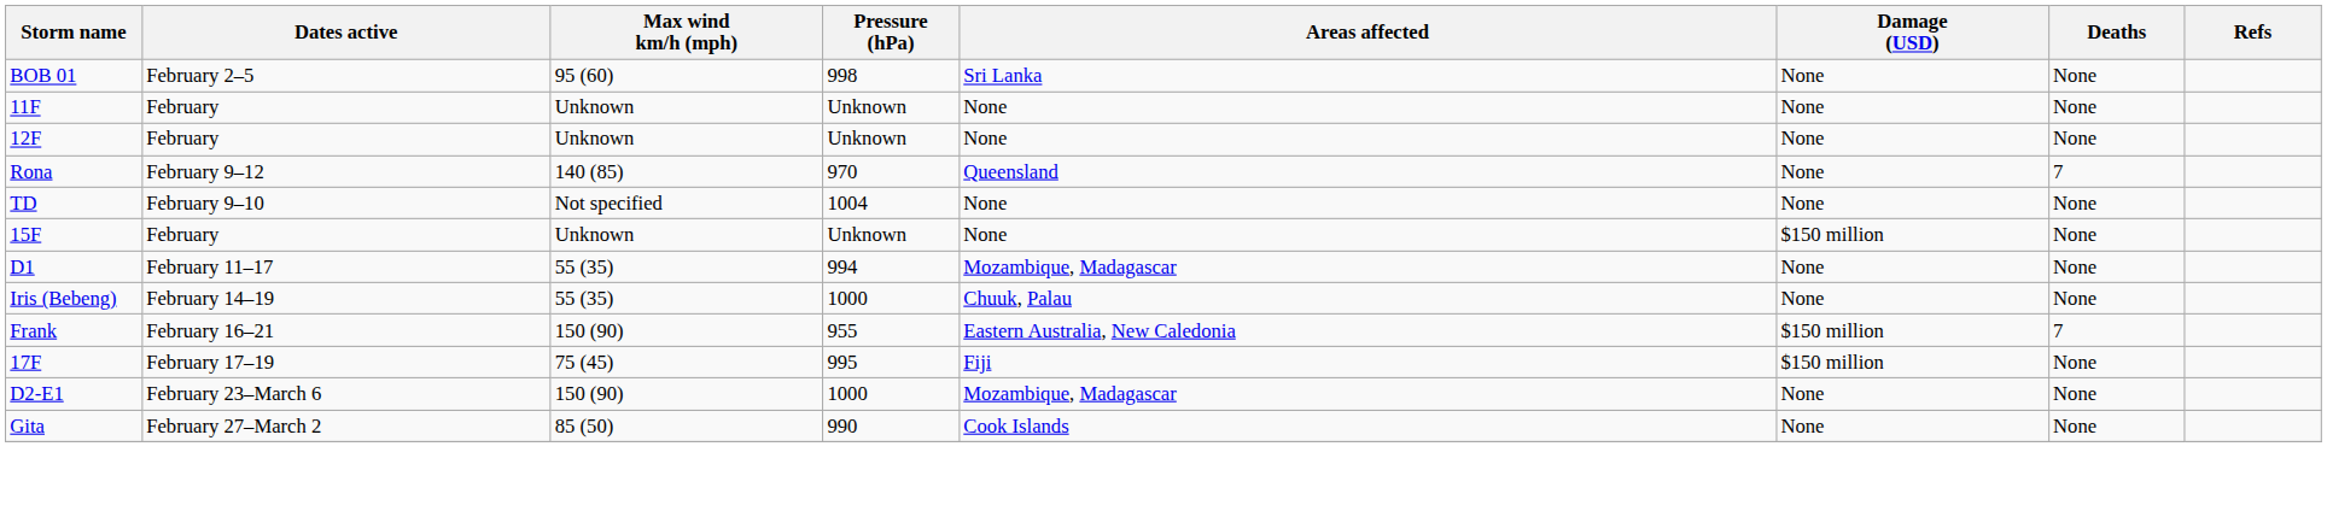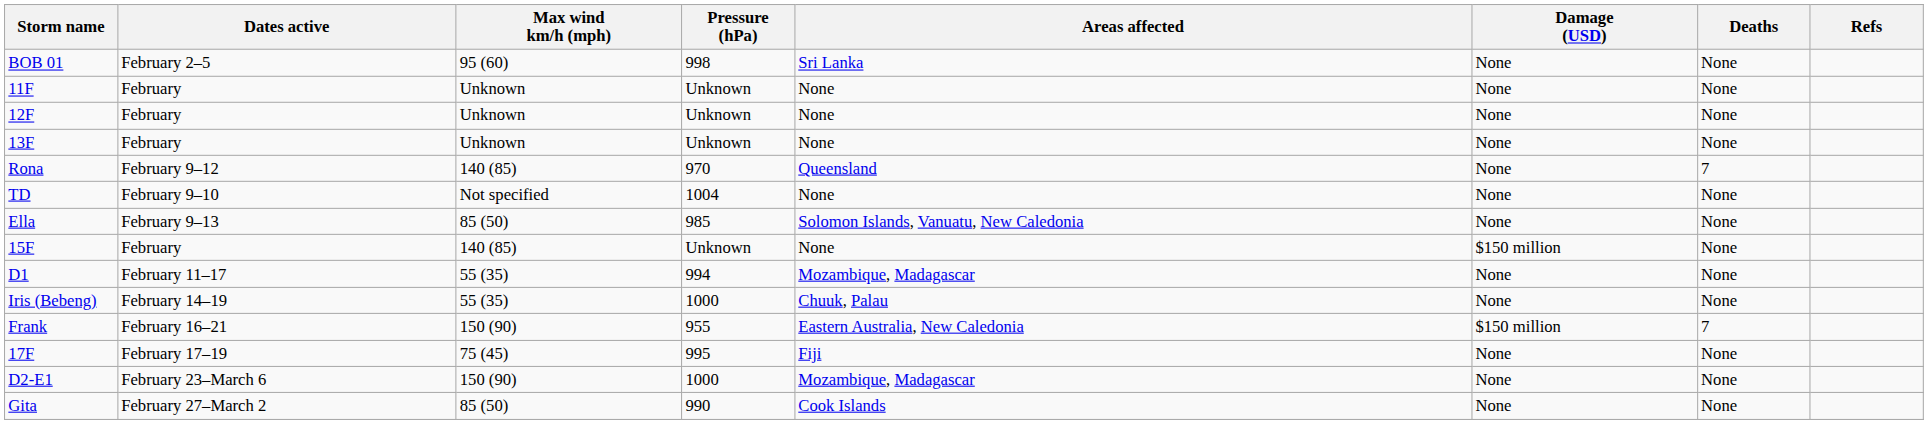 <table class="wikitable sortable">
 <tr>
 <th width="5%">Storm name</th>
 <th width="15%">Dates active</th>
 <th width="10%">Max wind<br>km/h (mph)</th>
 <th width="5%">Pressure<br>(hPa)</th>
 <th width="30%">Areas affected</th>
 <th width="10%">Damage<br>(<a href='#'>USD</a>)</th>
 <th width="5%">Deaths</th>
 <th width="5%">Refs</th>
 </tr>
 <tr>
 <td><a href='#'>BOB 01</a></td>
 <td>February 2–5</td>
 <td>95 (60)</td>
 <td>998</td>
 <td><a href='#'>Sri Lanka</a></td>
 <td>None</td>
 <td>None</td>
 <td></td>
 </tr>
 <tr>
 <td><a href='#'>11F</a></td>
 <td>February</td>
 <td>Unknown</td>
 <td>Unknown</td>
 <td>None</td>
 <td>None</td>
 <td>None</td>
 <td></td>
 </tr>
 <tr>
 <td><a href='#'>12F</a></td>
 <td>February</td>
 <td>Unknown</td>
 <td>Unknown</td>
 <td>None</td>
 <td>None</td>
 <td>None</td>
 <td></td>
 </tr>
 <tr>
+<td><a href='#'>13F</a></td>
+<td>February</td>
+<td>Unknown</td>
+<td>Unknown</td>
+<td>None</td>
+<td>None</td>
+<td>None</td>
+<td></td>
+</tr>
+<tr>
 <td><a href='#'>Rona</a></td>
 <td>February 9–12</td>
 <td>140 (85)</td>
 <td>970</td>
 <td><a href='#'>Queensland</a></td>
 <td>None</td>
 <td>7</td>
 <td></td>
 </tr>
 <tr>
 <td><a href='#'>TD</a></td>
 <td>February 9–10</td>
 <td>Not specified</td>
 <td>1004</td>
 <td>None</td>
 <td>None</td>
 <td>None</td>
 <td></td>
 </tr>
 <tr>
+<td><a href='#'>Ella</a></td>
+<td>February 9–13</td>
+<td>85 (50)</td>
+<td>985</td>
+<td><a href='#'>Solomon Islands</a>, <a href='#'>Vanuatu</a>, <a href='#'>New Caledonia</a></td>
+<td>None</td>
+<td>None</td>
+<td></td>
+</tr>
+<tr>
 <td><a href='#'>15F</a></td>
 <td>February</td>
-<td>Unknown</td>
+<td>140 (85)</td>
 <td>Unknown</td>
 <td>None</td>
 <td>$150 million</td>
 <td>None</td>
 <td></td>
 </tr>
 <tr>
 <td><a href='#'>D1</a></td>
 <td>February 11–17</td>
 <td>55 (35)</td>
 <td>994</td>
 <td><a href='#'>Mozambique</a>, <a href='#'>Madagascar</a></td>
 <td>None</td>
 <td>None</td>
 <td></td>
 </tr>
 <tr>
 <td><a href='#'>Iris (Bebeng)</a></td>
 <td>February 14–19</td>
 <td>55 (35)</td>
 <td>1000</td>
 <td><a href='#'>Chuuk</a>, <a href='#'>Palau</a></td>
 <td>None</td>
 <td>None</td>
 <td></td>
 </tr>
 <tr>
 <td><a href='#'>Frank</a></td>
 <td>February 16–21</td>
 <td>150 (90)</td>
 <td>955</td>
 <td><a href='#'>Eastern Australia</a>,  <a href='#'>New Caledonia</a></td>
 <td>$150 million</td>
 <td>7</td>
 <td></td>
 </tr>
 <tr>
 <td><a href='#'>17F</a></td>
 <td>February 17–19</td>
 <td>75 (45)</td>
 <td>995</td>
 <td><a href='#'>Fiji</a></td>
-<td>$150 million</td>
+<td>None</td>
 <td>None</td>
 <td></td>
 </tr>
 <tr>
 <td><a href='#'>D2-E1</a></td>
 <td>February 23–March 6</td>
 <td>150 (90)</td>
 <td>1000</td>
 <td><a href='#'>Mozambique</a>, <a href='#'>Madagascar</a></td>
 <td>None</td>
 <td>None</td>
 <td></td>
 </tr>
 <tr>
 <td><a href='#'>Gita</a></td>
 <td>February 27–March 2</td>
 <td>85 (50)</td>
 <td>990</td>
 <td><a href='#'>Cook Islands</a></td>
 <td>None</td>
 <td>None</td>
 <td></td>
 </tr>
 <tr>
 </tr>
 </table>
